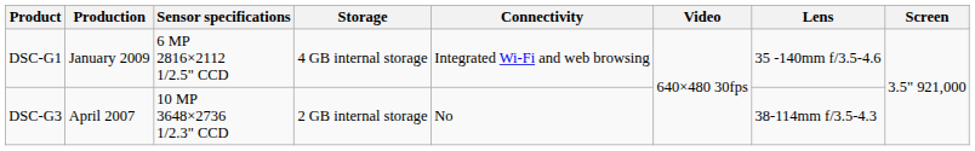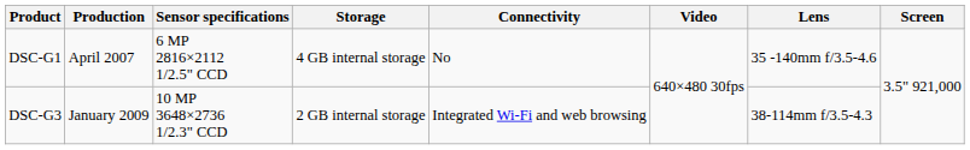 <table class="wikitable">
 <tr>
 <th>Product</th>
 <th>Production</th>
 <th>Sensor specifications</th>
 <th>Storage</th>
 <th>Connectivity</th>
 <th>Video</th>
 <th>Lens</th>
 <th>Screen</th>
 </tr>
 <tr>
 <td>DSC-G1</td>
-<td>January 2009</td>
+<td>April 2007</td>
 <td>6 MP<br>2816×2112<br>1/2.5" CCD</td>
 <td>4 GB internal storage</td>
-<td>Integrated <a href='#'>Wi-Fi</a> and web browsing</td>
+<td>No</td>
 <td rowspan="2">640×480 30fps</td>
 <td>35 -140mm f/3.5-4.6</td>
 <td rowspan="2">3.5" 921,000</td>
 </tr>
 <tr>
 <td>DSC-G3</td>
-<td>April 2007</td>
+<td>January 2009</td>
 <td>10 MP<br>3648×2736<br>1/2.3" CCD</td>
 <td>2 GB internal storage</td>
-<td>No</td>
+<td>Integrated <a href='#'>Wi-Fi</a> and web browsing</td>
 <td>38-114mm f/3.5-4.3</td>
 </tr>
 </table>
